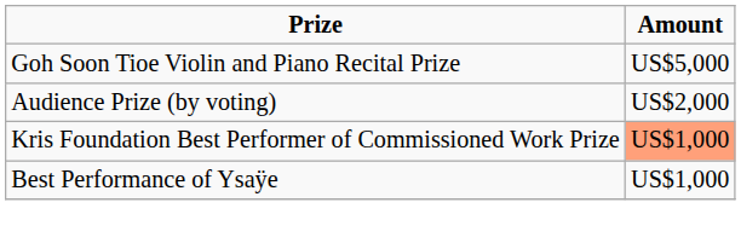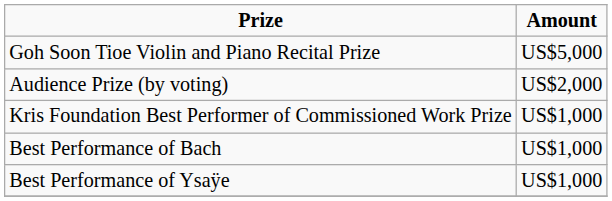 <table class="wikitable">
 <tr>
 <td align="center"><strong>Prize</strong></td>
 <td align="center"><strong>Amount</strong></td>
 </tr>
 <tr>
 <td>Goh Soon Tioe Violin and Piano Recital Prize</td>
 <td>US$5,000</td>
 </tr>
 <tr>
 <td>Audience Prize (by voting)</td>
 <td>US$2,000</td>
 </tr>
 <tr>
 <td>Kris Foundation Best Performer of Commissioned Work Prize</td>
-<td style="background: lightsalmon;">US$1,000</td>
+<td>US$1,000</td>
+</tr>
+<tr>
+<td>Best Performance of Bach</td>
+<td>US$1,000</td>
 </tr>
 <tr>
 <td>Best Performance of Ysaÿe</td>
 <td>US$1,000</td>
 </tr>
 <tr>
 </tr>
 </table>
